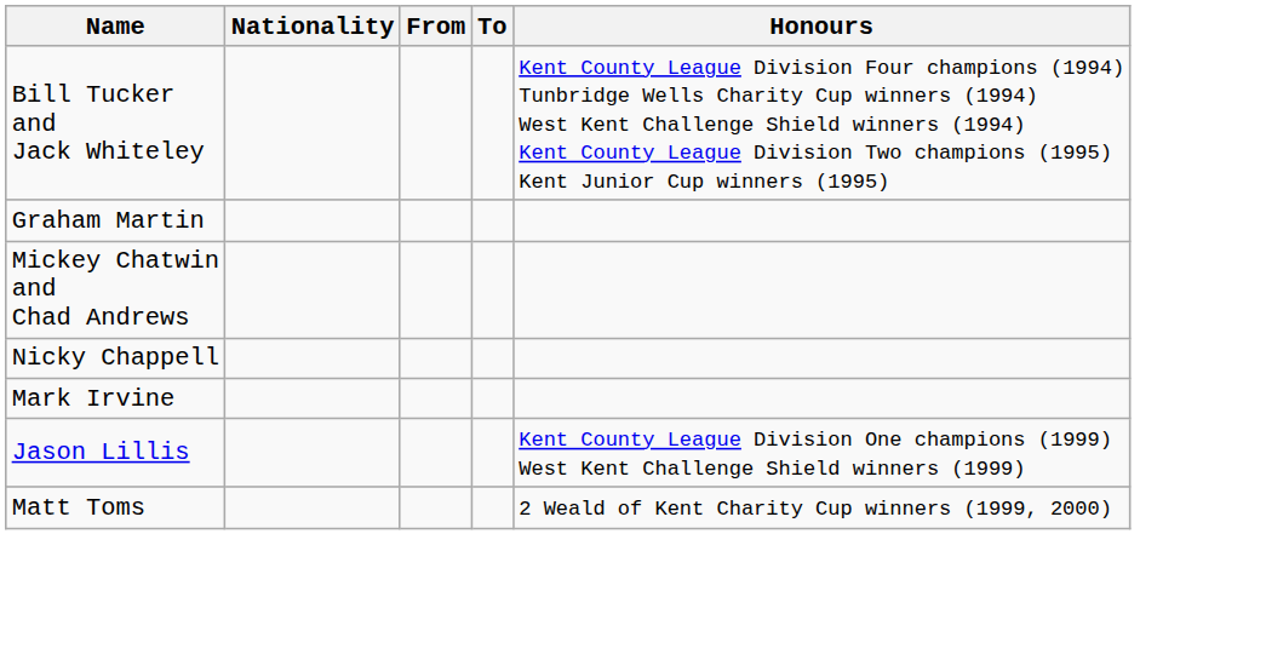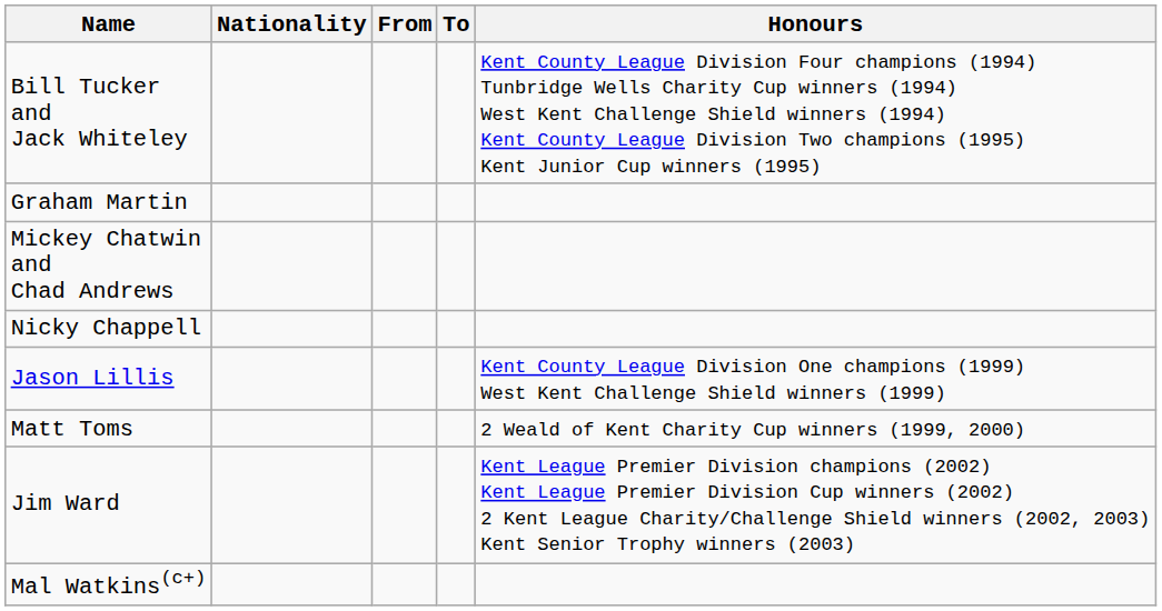 <table class="wikitable sortable">
 <tr>
 <th>Name</th>
 <th>Nationality</th>
 <th>From</th>
 <th>To</th>
 <th class="unsortable">Honours</th>
 </tr>
 <tr>
 <td align=left>Bill Tucker<br>and<br>Jack Whiteley</td>
 <td></td>
 <td align=left></td>
 <td align=left></td>
 <td align=left><small><a href='#'>Kent County League</a> Division Four champions (1994)<br>Tunbridge Wells Charity Cup winners (1994)<br>West Kent Challenge Shield winners (1994)<br><a href='#'>Kent County League</a> Division Two champions (1995)<br>Kent Junior Cup winners (1995)</small></td>
 </tr>
 <tr>
 <td align=left>Graham Martin</td>
 <td></td>
 <td align=left></td>
 <td align=left></td>
 <td align=left></td>
 </tr>
 <tr>
 <td align=left>Mickey Chatwin<br>and<br>Chad Andrews</td>
 <td></td>
 <td align=left></td>
 <td align=left></td>
 <td align=left></td>
 </tr>
 <tr>
 <td align=left>Nicky Chappell</td>
 <td></td>
 <td align=left></td>
 <td align=left></td>
 <td align=left></td>
 </tr>
 <tr>
-<td align=left>Mark Irvine</td>
-<td></td>
-<td align=left></td>
-<td align=left></td>
-<td align=left></td>
-</tr>
-<tr>
 <td align=left><a href='#'>Jason Lillis</a></td>
 <td></td>
 <td align=left></td>
 <td align=left></td>
 <td align=left><small><a href='#'>Kent County League</a> Division One champions (1999)<br>West Kent Challenge Shield winners (1999)</small></td>
 </tr>
 <tr>
 <td align=left>Matt Toms</td>
 <td></td>
 <td align=left></td>
 <td align=left></td>
 <td align=left><small>2 Weald of Kent Charity Cup winners (1999, 2000)</small></td>
 </tr>
+<tr>
+<td align=left>Jim Ward</td>
+<td></td>
+<td align=left></td>
+<td align=left></td>
+<td align=left><small><a href='#'>Kent League</a> Premier Division champions (2002)<br><a href='#'>Kent League</a> Premier Division Cup winners (2002)<br>2 Kent League Charity/Challenge Shield winners (2002, 2003)<br>Kent Senior Trophy winners (2003)</small></td>
+</tr>
+<tr>
+<td align=left>Mal Watkins<sup>(c+)</sup></td>
+<td></td>
+<td align=left></td>
+<td align=left></td>
+<td align=left></td>
+</tr>
 </table>
